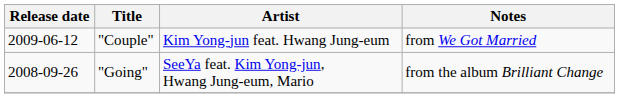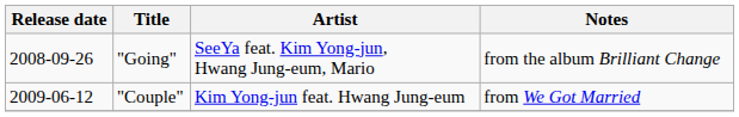 <table class="wikitable" style="width:650px">
 <tr>
 <th>Release date</th>
 <th>Title</th>
 <th>Artist</th>
 <th>Notes</th>
 </tr>
 <tr>
+<td>2008-09-26</td>
+<td> "Going"</td>
+<td><a href='#'>SeeYa</a> feat. <a href='#'>Kim Yong-jun</a>, <br> Hwang Jung-eum, Mario</td>
+<td>from the album <em>Brilliant Change</em></td>
+</tr>
+<tr>
 <td>2009-06-12</td>
 <td>"Couple"</td>
 <td><a href='#'>Kim Yong-jun</a> feat. Hwang Jung-eum</td>
 <td>from <em><a href='#'>We Got Married</a></em></td>
 </tr>
 <tr>
-<td>2008-09-26</td>
-<td> "Going"</td>
-<td><a href='#'>SeeYa</a> feat. <a href='#'>Kim Yong-jun</a>, <br> Hwang Jung-eum, Mario</td>
-<td>from the album <em>Brilliant Change</em></td>
-</tr>
-<tr>
 </tr>
 </table>
